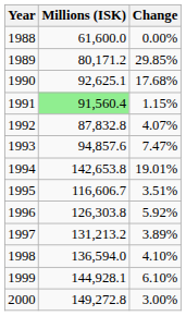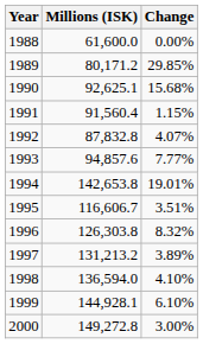 <table class="wikitable" style="text-align: right;">
 <tr>
 <th>Year</th>
 <th>Millions (ISK)</th>
 <th>Change</th>
 </tr>
 <tr>
 <td>1988</td>
 <td>61,600.0</td>
 <td> 0.00%</td>
 </tr>
 <tr>
 <td>1989</td>
 <td>80,171.2</td>
 <td> 29.85%</td>
 </tr>
 <tr>
 <td>1990</td>
 <td>92,625.1</td>
-<td> 17.68%</td>
+<td> 15.68%</td>
 </tr>
 <tr>
 <td>1991</td>
-<td style="background: lightgreen;">91,560.4</td>
+<td>91,560.4</td>
 <td> 1.15%</td>
 </tr>
 <tr>
 <td>1992</td>
 <td>87,832.8</td>
 <td> 4.07%</td>
 </tr>
 <tr>
 <td>1993</td>
 <td>94,857.6</td>
-<td> 7.47%</td>
+<td> 7.77%</td>
 </tr>
 <tr>
 <td>1994</td>
 <td>142,653.8</td>
 <td> 19.01%</td>
 </tr>
 <tr>
 <td>1995</td>
 <td>116,606.7</td>
 <td> 3.51%</td>
 </tr>
 <tr>
 <td>1996</td>
 <td>126,303.8</td>
-<td> 5.92%</td>
+<td> 8.32%</td>
 </tr>
 <tr>
 <td>1997</td>
 <td>131,213.2</td>
 <td> 3.89%</td>
 </tr>
 <tr>
 <td>1998</td>
 <td>136,594.0</td>
 <td> 4.10%</td>
 </tr>
 <tr>
 <td>1999</td>
 <td>144,928.1</td>
 <td> 6.10%</td>
 </tr>
 <tr>
 <td>2000</td>
 <td>149,272.8</td>
 <td> 3.00%</td>
 </tr>
 </table>
